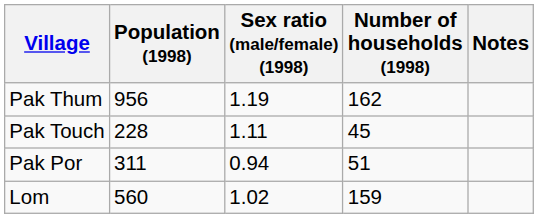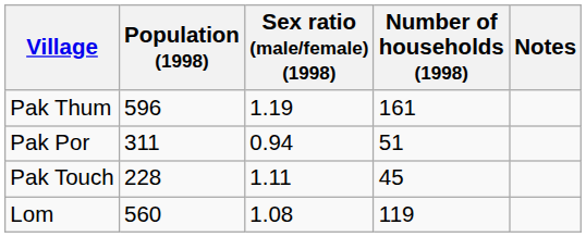 <table class="wikitable">
 <tr>
 <th><a href='#'>Village</a></th>
 <th>Population<br><small>(1998)</small></th>
 <th>Sex ratio<br><small>(male/female)</small><br><small>(1998)</small></th>
 <th>Number of<br>households<br><small>(1998)</small></th>
 <th>Notes</th>
 </tr>
 <tr>
 <td>Pak Thum</td>
-<td>956</td>
+<td>596</td>
 <td>1.19</td>
-<td>162</td>
+<td>161</td>
+<td></td>
+</tr>
+<tr>
+<td>Pak Por</td>
+<td>311</td>
+<td>0.94</td>
+<td>51</td>
 <td></td>
 </tr>
 <tr>
 <td>Pak Touch</td>
 <td>228</td>
 <td>1.11</td>
 <td>45</td>
 <td></td>
 </tr>
 <tr>
-<td>Pak Por</td>
-<td>311</td>
-<td>0.94</td>
-<td>51</td>
-<td></td>
-</tr>
-<tr>
 <td>Lom</td>
 <td>560</td>
-<td>1.02</td>
-<td>159</td>
+<td>1.08</td>
+<td>119</td>
 <td></td>
 </tr>
 </table>
